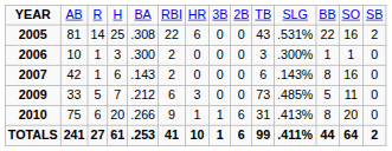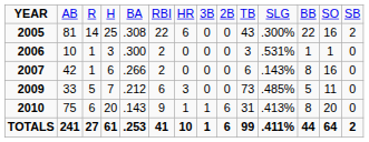 <table class="sortable wikitable" style="text-align:center;">
 <tr>
 <td><strong>YEAR</strong></td>
 <td><a href='#'>AB</a></td>
 <td><a href='#'>R</a></td>
 <td><a href='#'>H</a></td>
 <td><a href='#'>BA</a></td>
 <td><a href='#'>RBI</a></td>
 <td><a href='#'>HR</a></td>
 <td><a href='#'>3B</a></td>
 <td><a href='#'>2B</a></td>
 <td><a href='#'>TB</a></td>
 <td><a href='#'>SLG</a></td>
 <td><a href='#'>BB</a></td>
 <td><a href='#'>SO</a></td>
 <td><a href='#'>SB</a></td>
 </tr>
 <tr align=center>
 <td><strong>2005</strong></td>
 <td>81</td>
 <td>14</td>
 <td>25</td>
 <td>.308</td>
 <td>22</td>
 <td>6</td>
 <td>0</td>
 <td>0</td>
 <td>43</td>
-<td>.531%</td>
+<td>.300%</td>
 <td>22</td>
 <td>16</td>
 <td>2</td>
 </tr>
 <tr align=center>
 <td><strong>2006</strong></td>
 <td>10</td>
 <td>1</td>
 <td>3</td>
 <td>.300</td>
 <td>2</td>
 <td>0</td>
 <td>0</td>
 <td>0</td>
 <td>3</td>
-<td>.300%</td>
+<td>.531%</td>
 <td>1</td>
 <td>1</td>
 <td>0</td>
 </tr>
 <tr align=center>
 <td><strong>2007</strong></td>
 <td>42</td>
 <td>1</td>
 <td>6</td>
-<td>.143</td>
+<td>.266</td>
 <td>2</td>
 <td>0</td>
 <td>0</td>
 <td>0</td>
 <td>6</td>
 <td>.143%</td>
 <td>8</td>
 <td>16</td>
 <td>0</td>
 </tr>
 <tr align=center>
 <td><strong>2009</strong></td>
 <td>33</td>
 <td>5</td>
 <td>7</td>
 <td>.212</td>
 <td>6</td>
 <td>3</td>
 <td>0</td>
 <td>0</td>
 <td>73</td>
 <td>.485%</td>
 <td>5</td>
 <td>11</td>
 <td>0</td>
 </tr>
 <tr align=center>
 <td><strong>2010</strong></td>
 <td>75</td>
 <td>6</td>
 <td>20</td>
-<td>.266</td>
+<td>.143</td>
 <td>9</td>
 <td>1</td>
 <td>1</td>
 <td>6</td>
 <td>31</td>
 <td>.413%</td>
 <td>8</td>
 <td>20</td>
 <td>0</td>
 </tr>
 <tr align=center>
 <td><strong>TOTALS</strong></td>
 <td><strong>241</strong></td>
 <td><strong>27</strong></td>
 <td><strong>61</strong></td>
 <td><strong>.253</strong></td>
 <td><strong>41</strong></td>
 <td><strong>10</strong></td>
 <td><strong>1</strong></td>
 <td><strong>6</strong></td>
 <td><strong>99</strong></td>
 <td><strong>.411%</strong></td>
 <td><strong>44</strong></td>
 <td><strong>64</strong></td>
 <td><strong>2</strong></td>
 </tr>
 </table>
